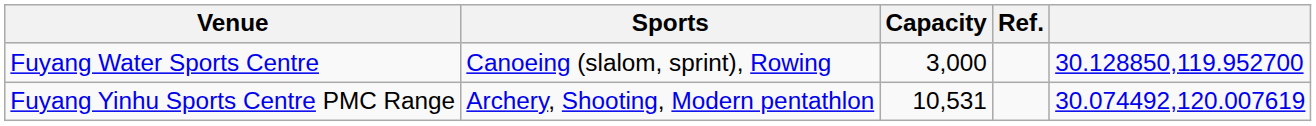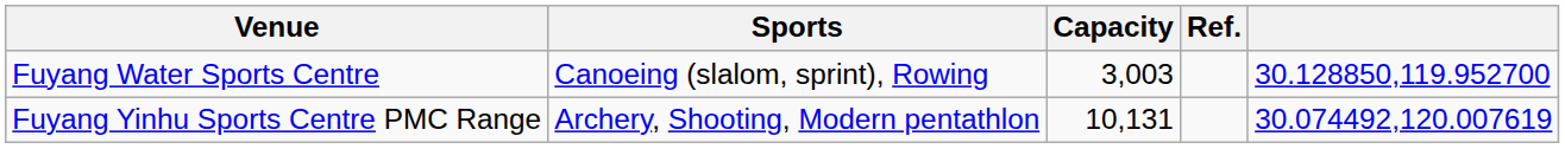 <table class="wikitable sortable">
 <tr>
 <th>Venue</th>
 <th>Sports</th>
 <th>Capacity</th>
 <th>Ref.</th>
 <th></th>
 </tr>
 <tr>
 <td><a href='#'>Fuyang Water Sports Centre</a></td>
 <td><a href='#'>Canoeing</a> (slalom, sprint), <a href='#'>Rowing</a></td>
-<td align=right>3,000</td>
+<td align=right>3,003</td>
 <td></td>
 <td><a href='#'>30.128850,119.952700</a></td>
 </tr>
 <tr>
 <td><a href='#'>Fuyang Yinhu Sports Centre</a> PMC Range</td>
 <td><a href='#'>Archery</a>, <a href='#'>Shooting</a>, <a href='#'>Modern pentathlon</a></td>
-<td align=right>10,531</td>
+<td align=right>10,131</td>
 <td></td>
 <td><a href='#'>30.074492,120.007619</a></td>
 </tr>
 </table>
